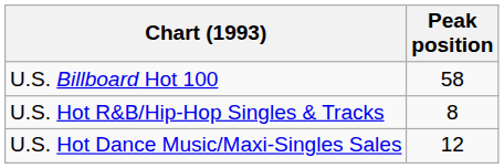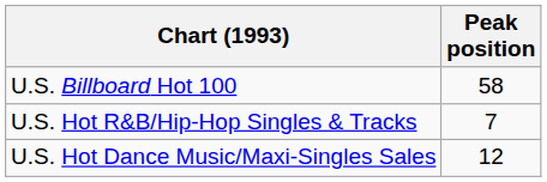 <table class="wikitable sortable">
 <tr>
 <th align="left">Chart (1993)</th>
 <th align="center">Peak<br>position</th>
 </tr>
 <tr>
 <td align="left">U.S. <a href='#'><em>Billboard</em> Hot 100</a></td>
 <td align="center">58</td>
 </tr>
 <tr>
 <td align="left">U.S. <a href='#'>Hot R&B/Hip-Hop Singles & Tracks</a></td>
-<td align="center">8</td>
+<td align="center">7</td>
 </tr>
 <tr>
 <td align="left">U.S. <a href='#'>Hot Dance Music/Maxi-Singles Sales</a></td>
 <td align="center">12</td>
 </tr>
 </table>
